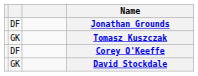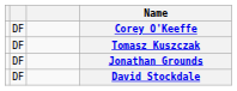 <table class="wikitable plainrowheaders" style=text-align:center>
 <tr>
 <th scope="col"></th>
 <th scope="col"></th>
 <th scope="col" style="width:5em;"></th>
 <th scope="col" style="width:15em;">Name</th>
 </tr>
 <tr>
 <td></td>
 <td>DF</td>
 <td style=text-align:left></td>
-<th scope=row><a href='#'>Jonathan Grounds</a></th>
+<th scope=row><a href='#'>Corey O'Keeffe</a></th>
 </tr>
 <tr>
 <td></td>
-<td>GK</td>
+<td>DF</td>
 <td style=text-align:left></td>
 <th scope=row><a href='#'>Tomasz Kuszczak</a></th>
 </tr>
 <tr>
 <td></td>
 <td>DF</td>
 <td style=text-align:left></td>
-<th scope=row><a href='#'>Corey O'Keeffe</a></th>
+<th scope=row><a href='#'>Jonathan Grounds</a></th>
 </tr>
 <tr>
 <td></td>
-<td>GK</td>
+<td>DF</td>
 <td style=text-align:left></td>
 <th scope=row><a href='#'>David Stockdale</a></th>
 </tr>
 </table>
